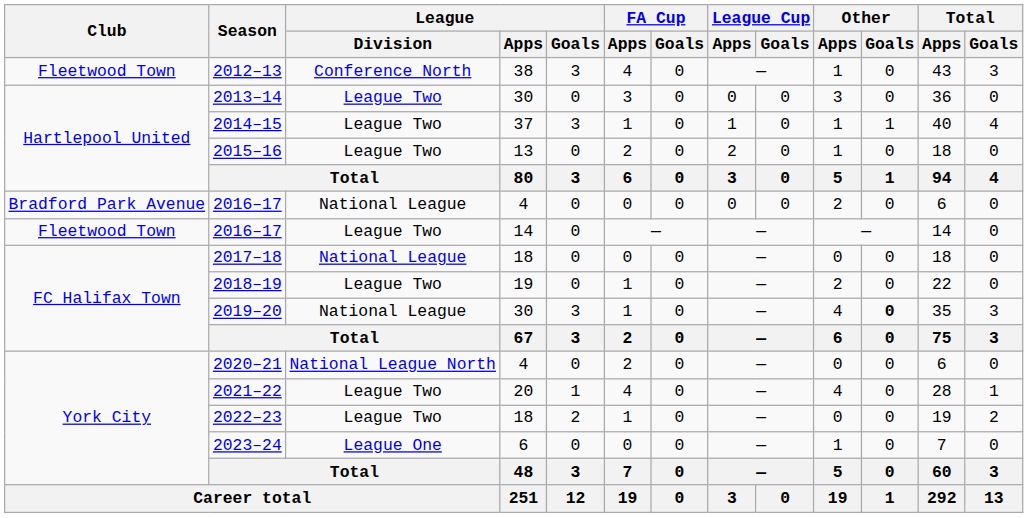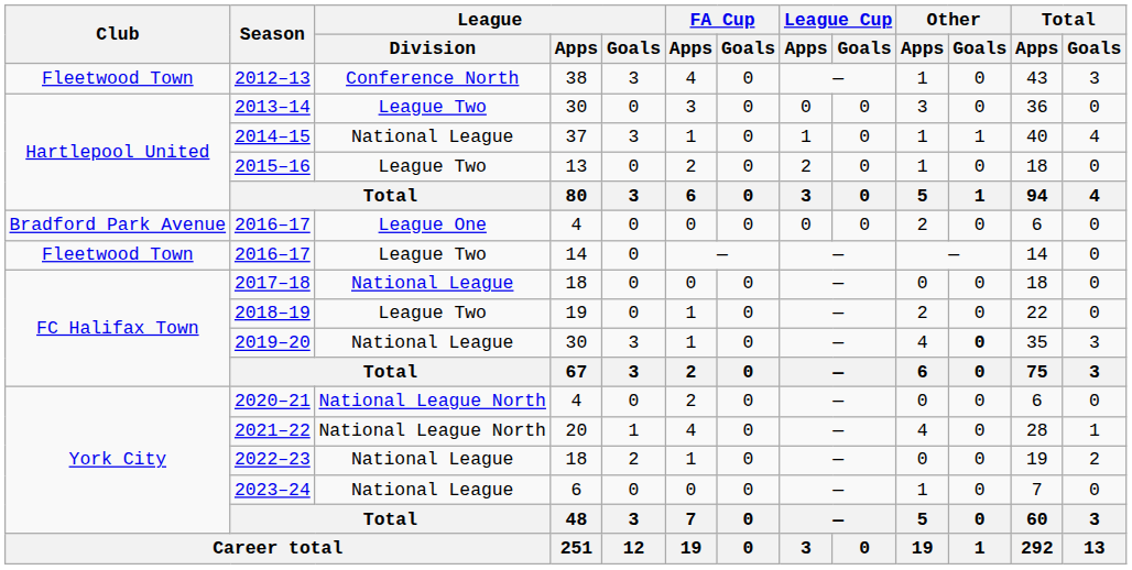 <table class=wikitable style=text-align:center>
 <tr>
 <th rowspan=2>Club</th>
 <th rowspan=2>Season</th>
 <th colspan=3>League</th>
 <th colspan=2><a href='#'>FA Cup</a></th>
 <th colspan=2><a href='#'>League Cup</a></th>
 <th colspan=2>Other</th>
 <th colspan=2>Total</th>
 </tr>
 <tr>
 <th>Division</th>
 <th>Apps</th>
 <th>Goals</th>
 <th>Apps</th>
 <th>Goals</th>
 <th>Apps</th>
 <th>Goals</th>
 <th>Apps</th>
 <th>Goals</th>
 <th>Apps</th>
 <th>Goals</th>
 </tr>
 <tr>
 <td><a href='#'>Fleetwood Town</a></td>
 <td><a href='#'>2012–13</a></td>
 <td><a href='#'>Conference North</a></td>
 <td>38</td>
 <td>3</td>
 <td>4</td>
 <td>0</td>
 <td colspan=2>—</td>
 <td>1</td>
 <td>0</td>
 <td>43</td>
 <td>3</td>
 </tr>
 <tr>
 <td rowspan=4><a href='#'>Hartlepool United</a></td>
 <td><a href='#'>2013–14</a></td>
 <td><a href='#'>League Two</a></td>
 <td>30</td>
 <td>0</td>
 <td>3</td>
 <td>0</td>
 <td>0</td>
 <td>0</td>
 <td>3</td>
 <td>0</td>
 <td>36</td>
 <td>0</td>
 </tr>
 <tr>
 <td><a href='#'>2014–15</a></td>
-<td>League Two</td>
+<td>National League</td>
 <td>37</td>
 <td>3</td>
 <td>1</td>
 <td>0</td>
 <td>1</td>
 <td>0</td>
 <td>1</td>
 <td>1</td>
 <td>40</td>
 <td>4</td>
 </tr>
 <tr>
 <td><a href='#'>2015–16</a></td>
 <td>League Two</td>
 <td>13</td>
 <td>0</td>
 <td>2</td>
 <td>0</td>
 <td>2</td>
 <td>0</td>
 <td>1</td>
 <td>0</td>
 <td>18</td>
 <td>0</td>
 </tr>
 <tr>
 <th colspan=2>Total</th>
 <th>80</th>
 <th>3</th>
 <th>6</th>
 <th>0</th>
 <th>3</th>
 <th>0</th>
 <th>5</th>
 <th>1</th>
 <th>94</th>
 <th>4</th>
 </tr>
 <tr>
 <td><a href='#'>Bradford Park Avenue</a></td>
 <td><a href='#'>2016–17</a></td>
-<td>National League</td>
+<td><a href='#'>League One</a></td>
 <td>4</td>
 <td>0</td>
 <td>0</td>
 <td>0</td>
 <td>0</td>
 <td>0</td>
 <td>2</td>
 <td>0</td>
 <td>6</td>
 <td>0</td>
 </tr>
 <tr>
 <td><a href='#'>Fleetwood Town</a></td>
 <td><a href='#'>2016–17</a></td>
 <td>League Two</td>
 <td>14</td>
 <td>0</td>
 <td colspan=2>—</td>
 <td colspan=2>—</td>
 <td colspan=2>—</td>
 <td>14</td>
 <td>0</td>
 </tr>
 <tr>
 <td rowspan=4><a href='#'>FC Halifax Town</a></td>
 <td><a href='#'>2017–18</a></td>
 <td><a href='#'>National League</a></td>
 <td>18</td>
 <td>0</td>
 <td>0</td>
 <td>0</td>
 <td colspan=2>—</td>
 <td>0</td>
 <td>0</td>
 <td>18</td>
 <td>0</td>
 </tr>
 <tr>
 <td><a href='#'>2018–19</a></td>
 <td>League Two</td>
 <td>19</td>
 <td>0</td>
 <td>1</td>
 <td>0</td>
 <td colspan=2>—</td>
 <td>2</td>
 <td>0</td>
 <td>22</td>
 <td>0</td>
 </tr>
 <tr>
 <td><a href='#'>2019–20</a></td>
 <td>National League</td>
 <td>30</td>
 <td>3</td>
 <td>1</td>
 <td>0</td>
 <td colspan=2>—</td>
 <td>4</td>
 <td><strong>0</strong></td>
 <td>35</td>
 <td>3</td>
 </tr>
 <tr>
 <th colspan=2>Total</th>
 <th>67</th>
 <th>3</th>
 <th>2</th>
 <th>0</th>
 <th colspan=2>—</th>
 <th>6</th>
 <th>0</th>
 <th>75</th>
 <th>3</th>
 </tr>
 <tr>
 <td rowspan=5><a href='#'>York City</a></td>
 <td><a href='#'>2020–21</a></td>
 <td><a href='#'>National League North</a></td>
 <td>4</td>
 <td>0</td>
 <td>2</td>
 <td>0</td>
 <td colspan=2>—</td>
 <td>0</td>
 <td>0</td>
 <td>6</td>
 <td>0</td>
 </tr>
 <tr>
 <td><a href='#'>2021–22</a></td>
-<td>League Two</td>
+<td>National League North</td>
 <td>20</td>
 <td>1</td>
 <td>4</td>
 <td>0</td>
 <td colspan=2>—</td>
 <td>4</td>
 <td>0</td>
 <td>28</td>
 <td>1</td>
 </tr>
 <tr>
 <td><a href='#'>2022–23</a></td>
-<td>League Two</td>
+<td>National League</td>
 <td>18</td>
 <td>2</td>
 <td>1</td>
 <td>0</td>
 <td colspan=2>—</td>
 <td>0</td>
 <td>0</td>
 <td>19</td>
 <td>2</td>
 </tr>
 <tr>
 <td><a href='#'>2023–24</a></td>
-<td><a href='#'>League One</a></td>
+<td>National League</td>
 <td>6</td>
 <td>0</td>
 <td>0</td>
 <td>0</td>
 <td colspan=2>—</td>
 <td>1</td>
 <td>0</td>
 <td>7</td>
 <td>0</td>
 </tr>
 <tr>
 <th colspan=2>Total</th>
 <th>48</th>
 <th>3</th>
 <th>7</th>
 <th>0</th>
 <th colspan=2>—</th>
 <th>5</th>
 <th>0</th>
 <th>60</th>
 <th>3</th>
 </tr>
 <tr>
 <th colspan=3>Career total</th>
 <th>251</th>
 <th>12</th>
 <th>19</th>
 <th>0</th>
 <th>3</th>
 <th>0</th>
 <th>19</th>
 <th>1</th>
 <th>292</th>
 <th>13</th>
 </tr>
 </table>
